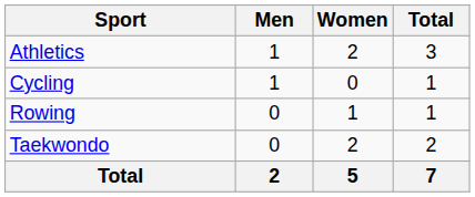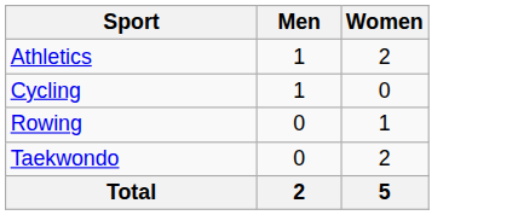 <table class="wikitable sortable" style="text-align:center;">
 <tr>
 <th width=180>Sport</th>
 <th width=55>Men</th>
 <th width=55>Women</th>
-<th width=55>Total</th>
 </tr>
 <tr>
 <td align=left><a href='#'>Athletics</a></td>
 <td>1</td>
 <td>2</td>
-<td>3</td>
 </tr>
 <tr>
 <td align=left><a href='#'>Cycling</a></td>
 <td>1</td>
 <td>0</td>
-<td>1</td>
 </tr>
 <tr>
 <td align=left><a href='#'>Rowing</a></td>
 <td>0</td>
-<td>1</td>
 <td>1</td>
 </tr>
 <tr>
 <td align=left><a href='#'>Taekwondo</a></td>
 <td>0</td>
 <td>2</td>
-<td>2</td>
 </tr>
 <tr>
 <th>Total</th>
 <th>2</th>
 <th>5</th>
-<th>7</th>
 </tr>
 </table>
